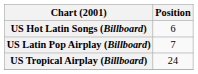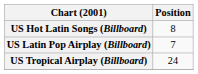 <table class="wikitable sortable plainrowheaders " style="text-align:center;">
 <tr>
 <th scope="col">Chart (2001)</th>
 <th scope="col">Position</th>
 </tr>
 <tr>
 <th scope="row">US Hot Latin Songs (<em>Billboard</em>)</th>
-<td>6</td>
+<td>8</td>
 </tr>
 <tr>
 <th scope="row">US Latin Pop Airplay (<em>Billboard</em>)</th>
 <td>7</td>
 </tr>
 <tr>
 <th scope="row">US Tropical Airplay (<em>Billboard</em>)</th>
 <td>24</td>
 </tr>
 <tr>
 </tr>
 </table>
